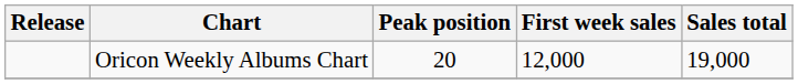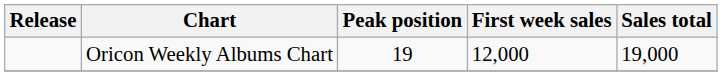 <table class="wikitable">
 <tr>
 <th>Release</th>
 <th>Chart</th>
 <th>Peak position</th>
 <th>First week sales</th>
 <th>Sales total</th>
 </tr>
 <tr>
 <td></td>
 <td>Oricon Weekly Albums Chart</td>
-<td align="center">20</td>
+<td align="center">19</td>
 <td>12,000</td>
 <td>19,000</td>
 </tr>
 <tr>
 </tr>
 </table>
